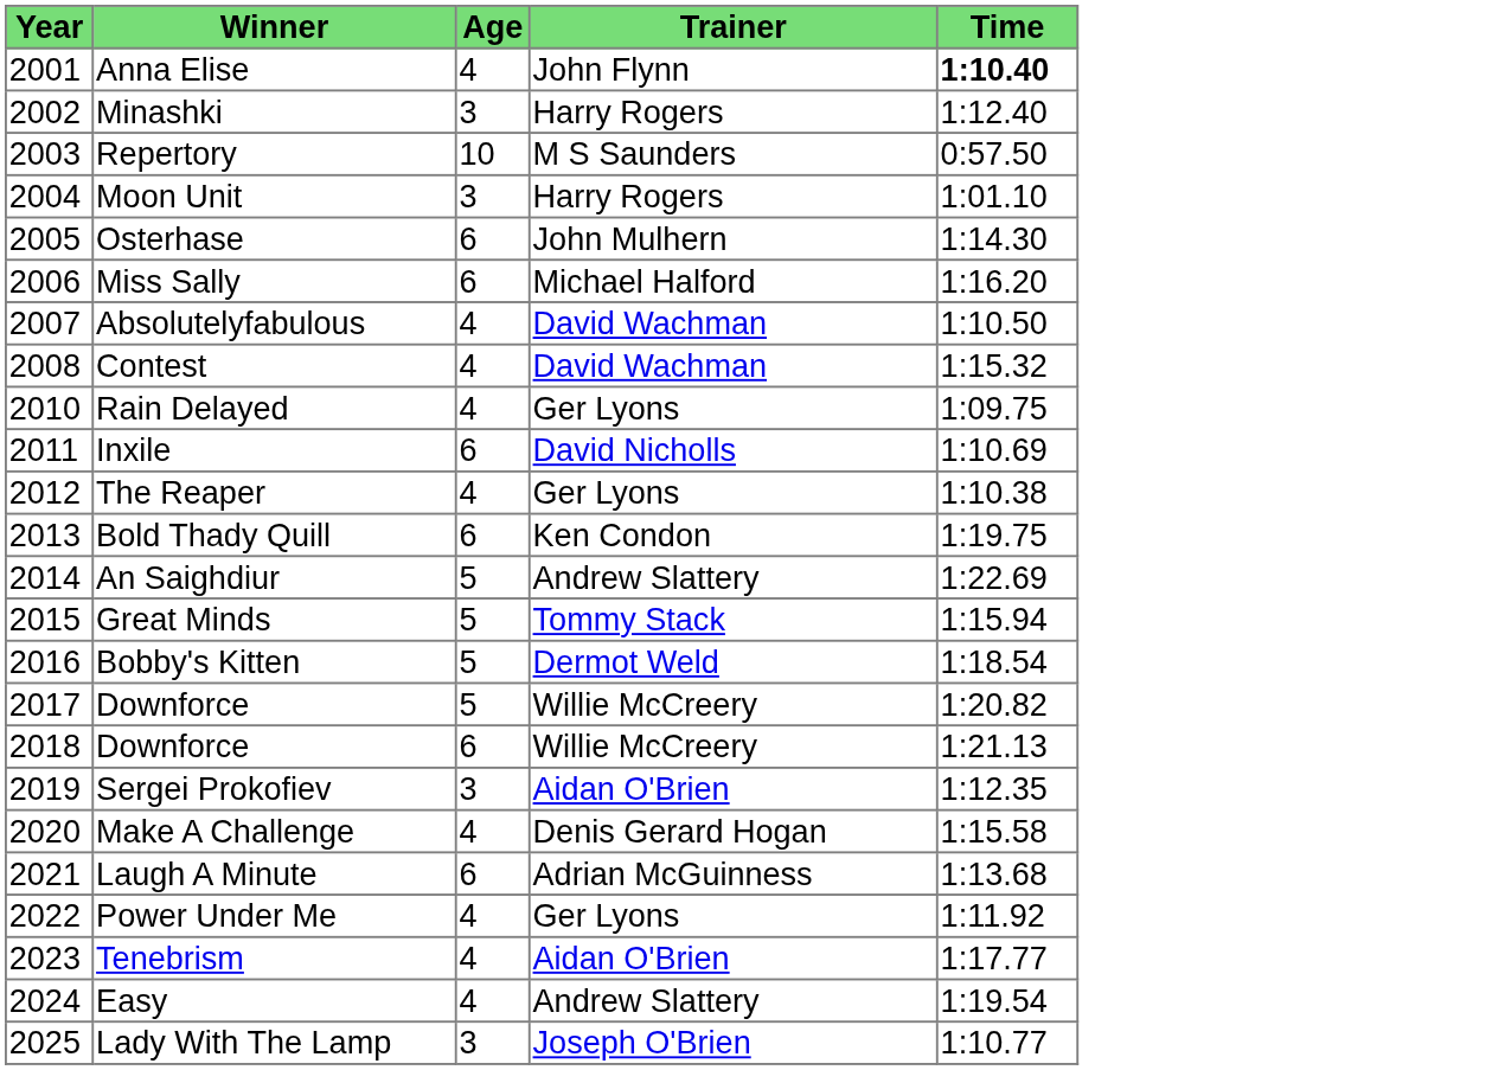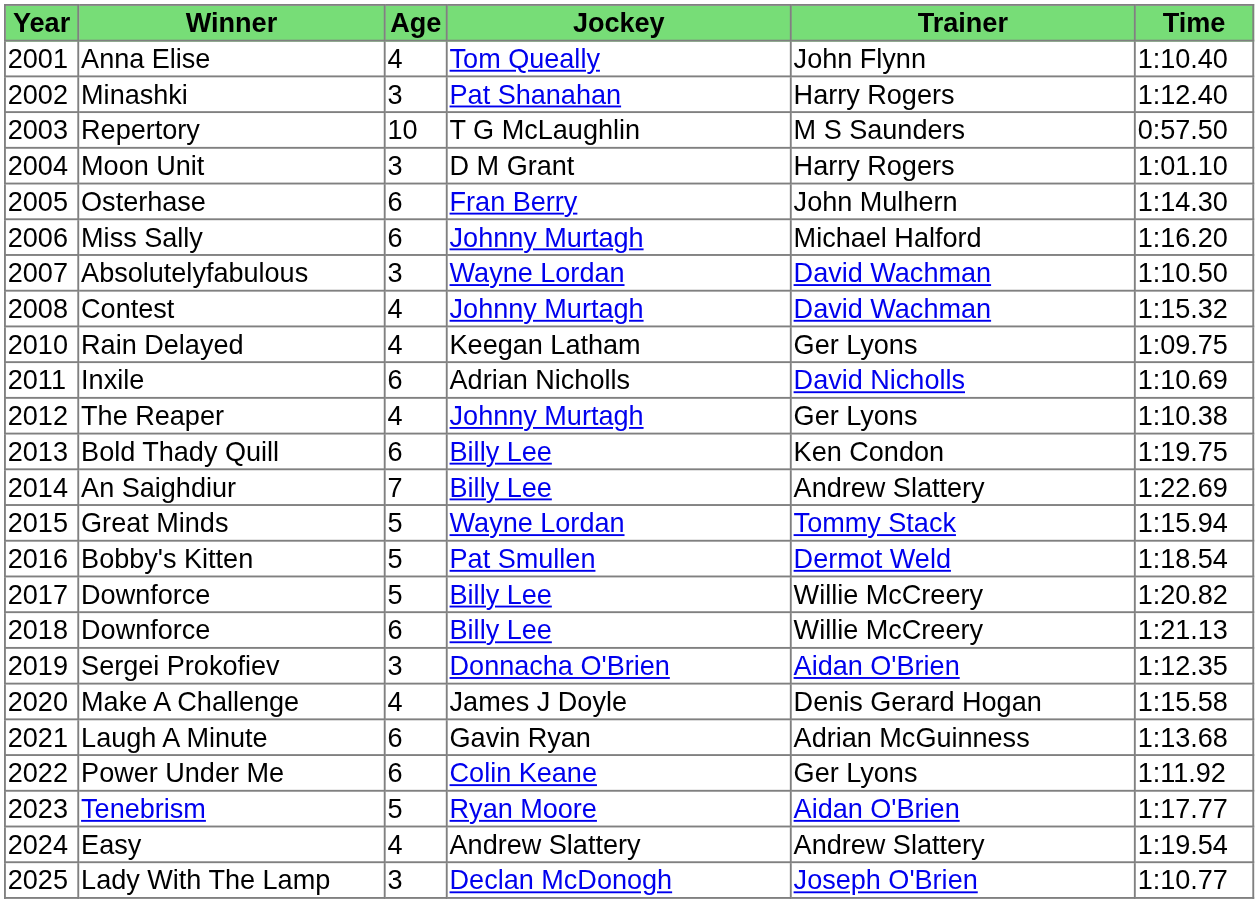 <table class = "sortable" | border="1" style="border-collapse: collapse; font-size:90%">
 <tr bgcolor="#77dd77" align="center">
 <th style="width:36px"><strong>Year</strong></th>
 <th style="width:160px"><strong>Winner</strong></th>
 <th style="width:30px"><strong>Age</strong></th>
+<th style="width:180px"><strong>Jockey</strong></th>
 <th style="width:180px"><strong>Trainer</strong></th>
 <th style="width:60px"><strong>Time</strong></th>
 </tr>
 <tr>
 <td>2001</td>
 <td>Anna Elise</td>
 <td>4</td>
+<td><a href='#'>Tom Queally</a></td>
 <td>John Flynn</td>
-<td><strong>1:10.40</strong></td>
+<td>1:10.40</td>
 </tr>
 <tr>
 <td>2002</td>
 <td>Minashki</td>
 <td>3</td>
+<td><a href='#'>Pat Shanahan</a></td>
 <td>Harry Rogers</td>
 <td>1:12.40</td>
 </tr>
 <tr>
 <td>2003</td>
 <td>Repertory</td>
 <td>10</td>
+<td>T G McLaughlin</td>
 <td>M S Saunders</td>
 <td>0:57.50</td>
 </tr>
 <tr>
 <td>2004</td>
 <td>Moon Unit</td>
 <td>3</td>
+<td>D M Grant</td>
 <td>Harry Rogers</td>
 <td>1:01.10</td>
 </tr>
 <tr>
 <td>2005</td>
 <td>Osterhase</td>
 <td>6</td>
+<td><a href='#'>Fran Berry</a></td>
 <td>John Mulhern</td>
 <td>1:14.30</td>
 </tr>
 <tr>
 <td>2006</td>
 <td>Miss Sally</td>
 <td>6</td>
+<td><a href='#'>Johnny Murtagh</a></td>
 <td>Michael Halford</td>
 <td>1:16.20</td>
 </tr>
 <tr>
 <td>2007</td>
 <td>Absolutelyfabulous</td>
-<td>4</td>
+<td>3</td>
+<td><a href='#'>Wayne Lordan</a></td>
 <td><a href='#'>David Wachman</a></td>
 <td>1:10.50</td>
 </tr>
 <tr>
 <td>2008</td>
 <td>Contest</td>
 <td>4</td>
+<td><a href='#'>Johnny Murtagh</a></td>
 <td><a href='#'>David Wachman</a></td>
 <td>1:15.32</td>
 </tr>
 <tr>
 <td>2010</td>
 <td>Rain Delayed</td>
 <td>4</td>
+<td>Keegan Latham</td>
 <td>Ger Lyons</td>
 <td>1:09.75</td>
 </tr>
 <tr>
 <td>2011</td>
 <td>Inxile</td>
 <td>6</td>
+<td>Adrian Nicholls</td>
 <td><a href='#'>David Nicholls</a></td>
 <td>1:10.69</td>
 </tr>
 <tr>
 <td>2012</td>
 <td>The Reaper</td>
 <td>4</td>
+<td><a href='#'>Johnny Murtagh</a></td>
 <td>Ger Lyons</td>
 <td>1:10.38</td>
 </tr>
 <tr>
 <td>2013</td>
 <td>Bold Thady Quill</td>
 <td>6</td>
+<td><a href='#'>Billy Lee</a></td>
 <td>Ken Condon</td>
 <td>1:19.75</td>
 </tr>
 <tr>
 <td>2014</td>
 <td>An Saighdiur</td>
-<td>5</td>
+<td>7</td>
+<td><a href='#'>Billy Lee</a></td>
 <td>Andrew Slattery</td>
 <td>1:22.69</td>
 </tr>
 <tr>
 <td>2015</td>
 <td>Great Minds</td>
 <td>5</td>
+<td><a href='#'>Wayne Lordan</a></td>
 <td><a href='#'>Tommy Stack</a></td>
 <td>1:15.94</td>
 </tr>
 <tr>
 <td>2016</td>
 <td>Bobby's Kitten</td>
 <td>5</td>
+<td><a href='#'>Pat Smullen</a></td>
 <td><a href='#'>Dermot Weld</a></td>
 <td>1:18.54</td>
 </tr>
 <tr>
 <td>2017</td>
 <td>Downforce</td>
 <td>5</td>
+<td><a href='#'>Billy Lee</a></td>
 <td>Willie McCreery</td>
 <td>1:20.82</td>
 </tr>
 <tr>
 <td>2018</td>
 <td>Downforce</td>
 <td>6</td>
+<td><a href='#'>Billy Lee</a></td>
 <td>Willie McCreery</td>
 <td>1:21.13</td>
 </tr>
 <tr>
 <td>2019</td>
 <td>Sergei Prokofiev</td>
 <td>3</td>
+<td><a href='#'>Donnacha O'Brien</a></td>
 <td><a href='#'>Aidan O'Brien</a></td>
 <td>1:12.35</td>
 </tr>
 <tr>
 <td>2020</td>
 <td>Make A Challenge</td>
 <td>4</td>
+<td>James J Doyle</td>
 <td>Denis Gerard Hogan</td>
 <td>1:15.58</td>
 </tr>
 <tr>
 <td>2021</td>
 <td>Laugh A Minute</td>
 <td>6</td>
+<td>Gavin Ryan</td>
 <td>Adrian McGuinness</td>
 <td>1:13.68</td>
 </tr>
 <tr>
 <td>2022</td>
 <td>Power Under Me</td>
-<td>4</td>
+<td>6</td>
+<td><a href='#'>Colin Keane</a></td>
 <td>Ger Lyons</td>
 <td>1:11.92</td>
 </tr>
 <tr>
 <td>2023</td>
 <td><a href='#'>Tenebrism</a></td>
-<td>4</td>
+<td>5</td>
+<td><a href='#'>Ryan Moore</a></td>
 <td><a href='#'>Aidan O'Brien</a></td>
 <td>1:17.77</td>
 </tr>
 <tr>
 <td>2024</td>
 <td>Easy</td>
 <td>4</td>
 <td>Andrew Slattery</td>
+<td>Andrew Slattery</td>
 <td>1:19.54</td>
 </tr>
 <tr>
 <td>2025</td>
 <td>Lady With The Lamp</td>
 <td>3</td>
+<td><a href='#'>Declan McDonogh</a></td>
 <td><a href='#'>Joseph O'Brien</a></td>
 <td>1:10.77</td>
 </tr>
 </table>
